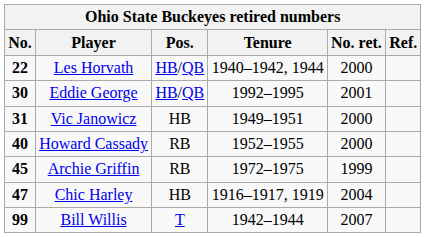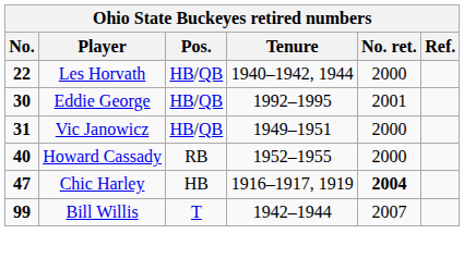 <table class="wikitable" style="text-align:center">
 <tr>
 <th colspan=6 style =><strong>Ohio State Buckeyes retired numbers</strong></th>
 </tr>
 <tr>
 <th style = >No.</th>
 <th style = >Player</th>
 <th style = >Pos.</th>
 <th style = >Tenure</th>
 <th style = >No. ret.</th>
 <th style = >Ref.</th>
 </tr>
 <tr>
 <td><strong>22</strong></td>
 <td><a href='#'>Les Horvath</a></td>
 <td><a href='#'>HB</a>/<a href='#'>QB</a></td>
 <td>1940–1942, 1944</td>
 <td>2000</td>
 <td></td>
 </tr>
 <tr>
 <td><strong>30</strong></td>
 <td><a href='#'>Eddie George</a></td>
 <td><a href='#'>HB</a>/<a href='#'>QB</a></td>
 <td>1992–1995</td>
 <td>2001</td>
 <td></td>
 </tr>
 <tr>
 <td><strong>31</strong></td>
 <td><a href='#'>Vic Janowicz</a></td>
-<td>HB</td>
+<td><a href='#'>HB</a>/<a href='#'>QB</a></td>
 <td>1949–1951</td>
 <td>2000</td>
 <td></td>
 </tr>
 <tr>
 <td><strong>40</strong></td>
 <td><a href='#'>Howard Cassady</a></td>
 <td>RB</td>
 <td>1952–1955</td>
 <td>2000</td>
 <td></td>
 </tr>
 <tr>
-<td><strong>45</strong></td>
-<td><a href='#'>Archie Griffin</a></td>
-<td>RB</td>
-<td>1972–1975</td>
-<td>1999</td>
-<td></td>
-</tr>
-<tr>
 <td><strong>47</strong></td>
 <td><a href='#'>Chic Harley</a></td>
 <td>HB</td>
 <td>1916–1917, 1919</td>
-<td>2004</td>
+<td><strong>2004</strong></td>
 <td></td>
 </tr>
 <tr>
 <td><strong>99</strong></td>
 <td><a href='#'>Bill Willis</a></td>
 <td><a href='#'>T</a></td>
 <td>1942–1944</td>
 <td>2007</td>
 <td></td>
 </tr>
 </table>
